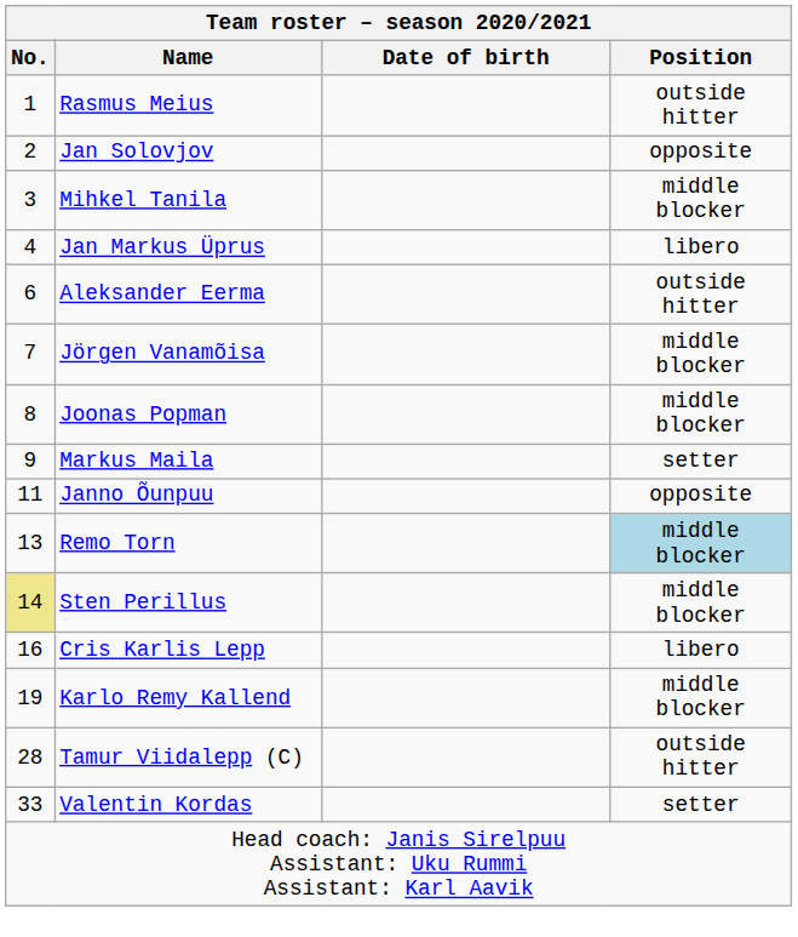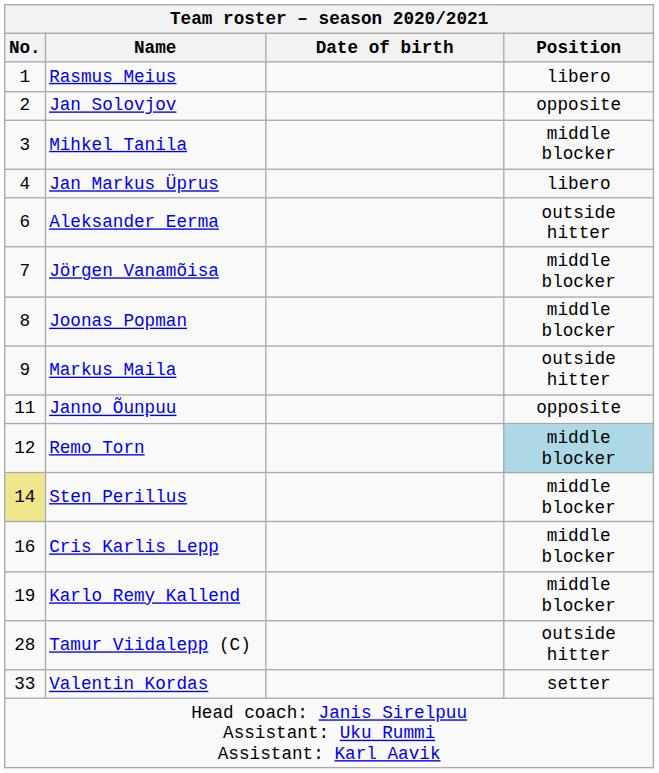 <table class="wikitable collapsible collapsed sortable" style="font-size:100%; text-align:center;">
 <tr>
 <th colspan=6>Team roster – season 2020/2021</th>
 </tr>
 <tr>
 <th>No.</th>
 <th style="width:12em">Name</th>
 <th style="width:13em">Date of birth</th>
 <th style="width:8em">Position</th>
 </tr>
 <tr>
 <td>1</td>
 <td align=left> <a href='#'>Rasmus Meius</a></td>
 <td align=right></td>
-<td>outside hitter</td>
+<td>libero</td>
 </tr>
 <tr>
 <td>2</td>
 <td align=left> <a href='#'>Jan Solovjov</a></td>
 <td align=right></td>
 <td>opposite</td>
 </tr>
 <tr>
 <td>3</td>
 <td align=left> <a href='#'>Mihkel Tanila</a></td>
 <td align=right></td>
 <td>middle blocker</td>
 </tr>
 <tr>
 <td>4</td>
 <td align=left> <a href='#'>Jan Markus Üprus</a></td>
 <td align=right></td>
 <td>libero</td>
 </tr>
 <tr>
 <td>6</td>
 <td align=left> <a href='#'>Aleksander Eerma</a></td>
 <td align=right></td>
 <td>outside hitter</td>
 </tr>
 <tr>
 <td>7</td>
 <td align=left> <a href='#'>Jörgen Vanamõisa</a></td>
 <td align=right></td>
 <td>middle blocker</td>
 </tr>
 <tr>
 <td>8</td>
 <td align=left> <a href='#'>Joonas Popman</a></td>
 <td align=right></td>
 <td>middle blocker</td>
 </tr>
 <tr>
 <td>9</td>
 <td align=left> <a href='#'>Markus Maila</a></td>
 <td align=right></td>
-<td>setter</td>
+<td>outside hitter</td>
 </tr>
 <tr>
 <td>11</td>
 <td align=left> <a href='#'>Janno Õunpuu</a></td>
 <td align=right></td>
 <td>opposite</td>
 </tr>
 <tr>
-<td>13</td>
+<td>12</td>
 <td align=left> <a href='#'>Remo Torn</a></td>
 <td align=right></td>
 <td style="background: lightblue;">middle blocker</td>
 </tr>
 <tr>
 <td style="background: khaki;">14</td>
 <td align=left> <a href='#'>Sten Perillus</a></td>
 <td align=right></td>
 <td>middle blocker</td>
 </tr>
 <tr>
 <td>16</td>
 <td align=left> <a href='#'>Cris Karlis Lepp</a></td>
 <td align=right></td>
-<td>libero</td>
+<td>middle blocker</td>
 </tr>
 <tr>
 <td>19</td>
 <td align=left> <a href='#'>Karlo Remy Kallend</a></td>
 <td align=right></td>
 <td>middle blocker</td>
 </tr>
 <tr>
 <td>28</td>
 <td align=left> <a href='#'>Tamur Viidalepp</a> (C)</td>
 <td align=right></td>
 <td>outside hitter</td>
 </tr>
 <tr>
 <td>33</td>
 <td align=left> <a href='#'>Valentin Kordas</a></td>
 <td align=right></td>
 <td>setter</td>
 </tr>
 <tr>
 <td colspan=4>Head coach:   <a href='#'>Janis Sirelpuu</a><br>Assistant:  <a href='#'>Uku Rummi</a><br>Assistant:  <a href='#'>Karl Aavik</a></td>
 </tr>
 </table>
